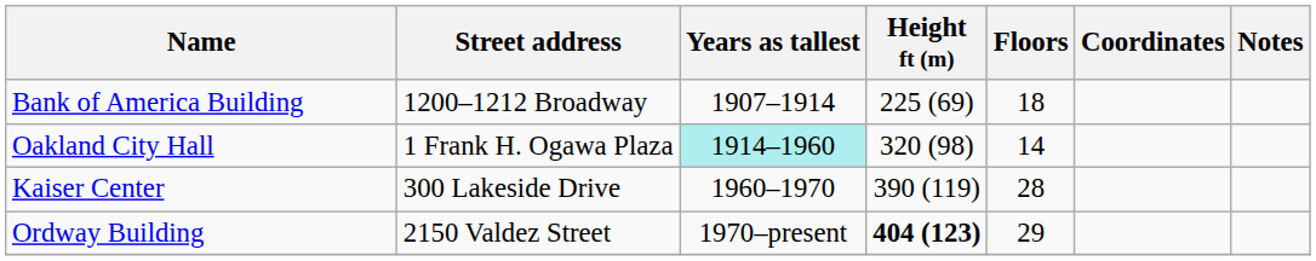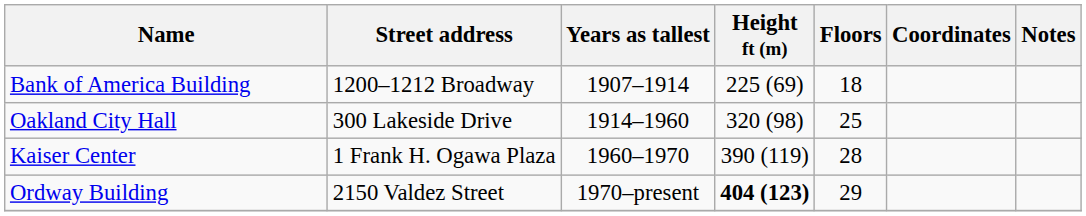 <table class="wikitable sortable">
 <tr>
 <th width="220">Name</th>
 <th class="unsortable">Street address</th>
 <th>Years as tallest</th>
 <th>Height<br><small>ft (m)</small></th>
 <th>Floors</th>
 <th class="unsortable">Coordinates</th>
 <th class="unsortable">Notes</th>
 </tr>
 <tr>
 <td><a href='#'>Bank of America Building</a></td>
 <td>1200–1212 Broadway</td>
 <td align=center>1907–1914</td>
 <td align=center>225 (69)</td>
 <td align=center>18</td>
 <td align=center></td>
 <td align=center></td>
 </tr>
 <tr>
 <td><a href='#'>Oakland City Hall</a></td>
-<td>1 Frank H. Ogawa Plaza</td>
-<td align=center style="background: paleturquoise;">1914–1960</td>
+<td>300 Lakeside Drive</td>
+<td align=center>1914–1960</td>
 <td align=center>320 (98)</td>
-<td align=center>14</td>
+<td align=center>25</td>
 <td align=center></td>
 <td align=center></td>
 </tr>
 <tr>
 <td><a href='#'>Kaiser Center</a></td>
-<td>300 Lakeside Drive</td>
+<td>1 Frank H. Ogawa Plaza</td>
 <td align=center>1960–1970</td>
 <td align=center>390 (119)</td>
 <td align=center>28</td>
 <td align=center></td>
 <td align=center></td>
 </tr>
 <tr>
 <td><a href='#'>Ordway Building</a></td>
 <td>2150 Valdez Street</td>
 <td align=center>1970–present</td>
 <td align=center><strong>404 (123)</strong></td>
 <td align=center>29</td>
 <td align=center></td>
 <td align=center></td>
 </tr>
 <tr>
 </tr>
 </table>
